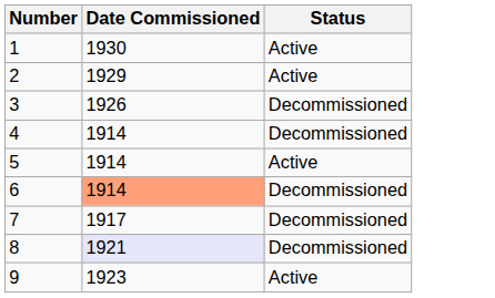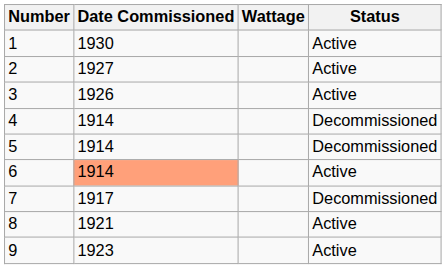 <table class="wikitable">
 <tr>
 <th>Number</th>
 <th>Date Commissioned</th>
+<th>Wattage</th>
 <th>Status</th>
 </tr>
 <tr>
 <td>1</td>
 <td>1930</td>
+<td></td>
 <td>Active</td>
 </tr>
 <tr>
 <td>2</td>
-<td>1929</td>
+<td>1927</td>
+<td></td>
 <td>Active</td>
 </tr>
 <tr>
 <td>3</td>
 <td>1926</td>
-<td>Decommissioned</td>
+<td></td>
+<td>Active</td>
 </tr>
 <tr>
 <td>4</td>
 <td>1914</td>
+<td></td>
 <td>Decommissioned</td>
 </tr>
 <tr>
 <td>5</td>
 <td>1914</td>
-<td>Active</td>
+<td></td>
+<td>Decommissioned</td>
 </tr>
 <tr>
 <td>6</td>
 <td style="background: lightsalmon;">1914</td>
-<td>Decommissioned</td>
+<td></td>
+<td>Active</td>
 </tr>
 <tr>
 <td>7</td>
 <td>1917</td>
+<td></td>
 <td>Decommissioned</td>
 </tr>
 <tr>
 <td>8</td>
-<td style="background: lavender;">1921</td>
-<td>Decommissioned</td>
+<td>1921</td>
+<td></td>
+<td>Active</td>
 </tr>
 <tr>
 <td>9</td>
 <td>1923</td>
+<td></td>
 <td>Active</td>
 </tr>
 </table>
